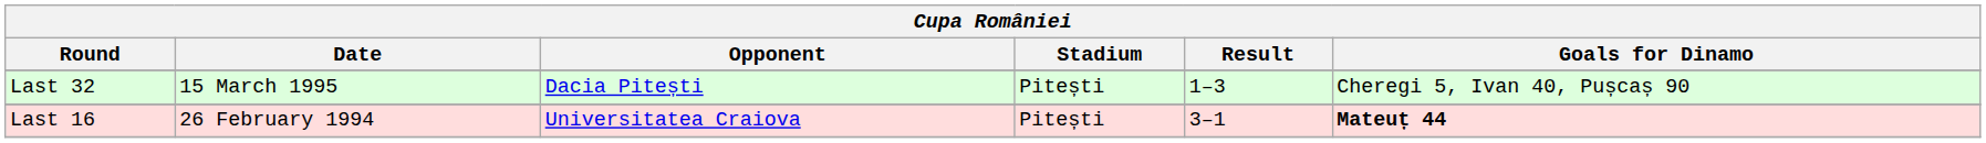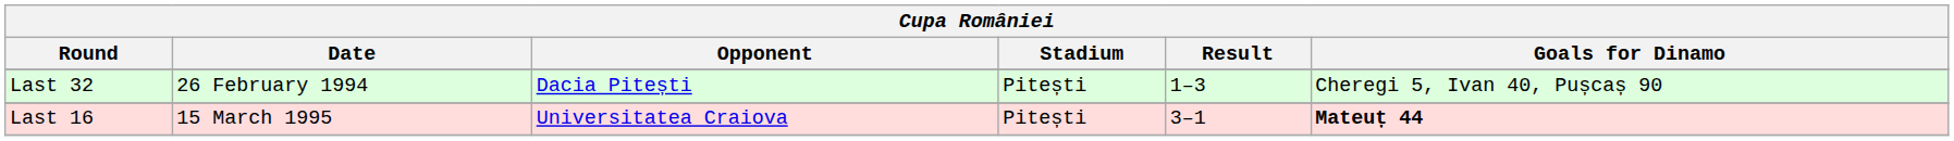 <table class="wikitable" style="width:80%;">
 <tr>
 <th colspan="6" style="text-align:center;"><em>Cupa României</em></th>
 </tr>
 <tr>
 <th>Round</th>
 <th>Date</th>
 <th>Opponent</th>
 <th>Stadium</th>
 <th>Result</th>
 <th>Goals for Dinamo</th>
 </tr>
 <tr>
 </tr>
 <tr bgcolor="#ddffdd">
 <td>Last 32</td>
-<td>15 March 1995</td>
+<td>26 February 1994</td>
 <td><a href='#'>Dacia Pitești</a></td>
 <td>Pitești</td>
 <td>1–3</td>
 <td>Cheregi 5, Ivan 40, Pușcaș 90</td>
 </tr>
 <tr>
 </tr>
 <tr bgcolor="#ffdddd">
 <td>Last 16</td>
-<td>26 February 1994</td>
+<td>15 March 1995</td>
 <td><a href='#'>Universitatea Craiova</a></td>
 <td>Pitești</td>
 <td>3–1</td>
 <td><strong>Mateuț 44</strong></td>
 </tr>
 <tr>
 </tr>
 </table>
